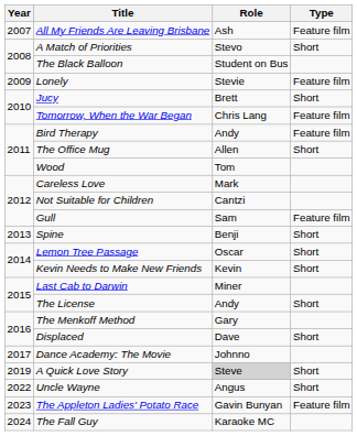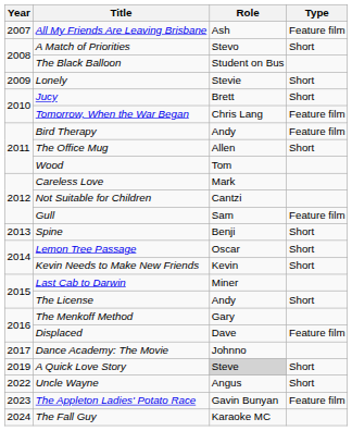 <table class="wikitable">
 <tr>
 <th>Year</th>
 <th>Title</th>
 <th>Role</th>
 <th>Type</th>
 </tr>
 <tr>
 <td>2007</td>
 <td><em><a href='#'>All My Friends Are Leaving Brisbane</a></em></td>
 <td>Ash</td>
 <td>Feature film</td>
 </tr>
 <tr>
 <td rowspan="2">2008</td>
 <td><em>A Match of Priorities</em></td>
 <td>Stevo</td>
 <td>Short</td>
 </tr>
 <tr>
 <td><em>The Black Balloon</em></td>
 <td>Student on Bus</td>
 <td></td>
 </tr>
 <tr>
 <td>2009</td>
 <td><em>Lonely</em></td>
 <td>Stevie</td>
-<td>Feature film</td>
+<td>Short</td>
 </tr>
 <tr>
 <td rowspan="2">2010</td>
 <td><em><a href='#'>Jucy</a></em></td>
 <td>Brett</td>
 <td>Short</td>
 </tr>
 <tr>
 <td><em><a href='#'>Tomorrow, When the War Began</a></em></td>
 <td>Chris Lang</td>
 <td>Feature film</td>
 </tr>
 <tr>
 <td rowspan="3">2011</td>
 <td><em>Bird Therapy</em></td>
 <td>Andy</td>
 <td>Feature film</td>
 </tr>
 <tr>
 <td><em>The Office Mug</em></td>
 <td>Allen</td>
 <td>Short</td>
 </tr>
 <tr>
 <td><em>Wood</em></td>
 <td>Tom</td>
 <td></td>
 </tr>
 <tr>
 <td rowspan="3">2012</td>
 <td><em>Careless Love</em></td>
 <td>Mark</td>
 <td></td>
 </tr>
 <tr>
 <td><em>Not Suitable for Children</em></td>
 <td>Cantzi</td>
 <td></td>
 </tr>
 <tr>
 <td><em>Gull</em></td>
 <td>Sam</td>
 <td>Feature film</td>
 </tr>
 <tr>
 <td>2013</td>
 <td><em>Spine</em></td>
 <td>Benji</td>
 <td>Short</td>
 </tr>
 <tr>
 <td rowspan="2">2014</td>
 <td><em><a href='#'>Lemon Tree Passage</a></em></td>
 <td>Oscar</td>
 <td>Short</td>
 </tr>
 <tr>
 <td><em>Kevin Needs to Make New Friends</em></td>
 <td>Kevin</td>
 <td>Short</td>
 </tr>
 <tr>
 <td rowspan="2">2015</td>
 <td><a href='#'><em>Last Cab to Darwin</em></a></td>
 <td>Miner</td>
 <td></td>
 </tr>
 <tr>
 <td><em>The License</em></td>
 <td>Andy</td>
 <td>Short</td>
 </tr>
 <tr>
 <td rowspan="2">2016</td>
 <td><em>The Menkoff Method</em></td>
 <td>Gary</td>
 <td></td>
 </tr>
 <tr>
 <td><em>Displaced</em></td>
 <td>Dave</td>
-<td>Short</td>
+<td>Feature film</td>
 </tr>
 <tr>
 <td>2017</td>
 <td><em>Dance Academy: The Movie</em></td>
 <td>Johnno</td>
 <td></td>
 </tr>
 <tr>
 <td>2019</td>
 <td><em>A Quick Love Story</em></td>
 <td style="background: lightgrey;">Steve</td>
 <td>Short</td>
 </tr>
 <tr>
 <td>2022</td>
 <td><em>Uncle Wayne</em></td>
 <td>Angus</td>
 <td>Short</td>
 </tr>
 <tr>
 <td>2023</td>
 <td><em><a href='#'>The Appleton Ladies' Potato Race</a></em></td>
 <td>Gavin Bunyan</td>
 <td>Feature film</td>
 </tr>
 <tr>
 <td>2024</td>
 <td><em>The Fall Guy</em></td>
 <td>Karaoke MC</td>
 <td></td>
 </tr>
 </table>
